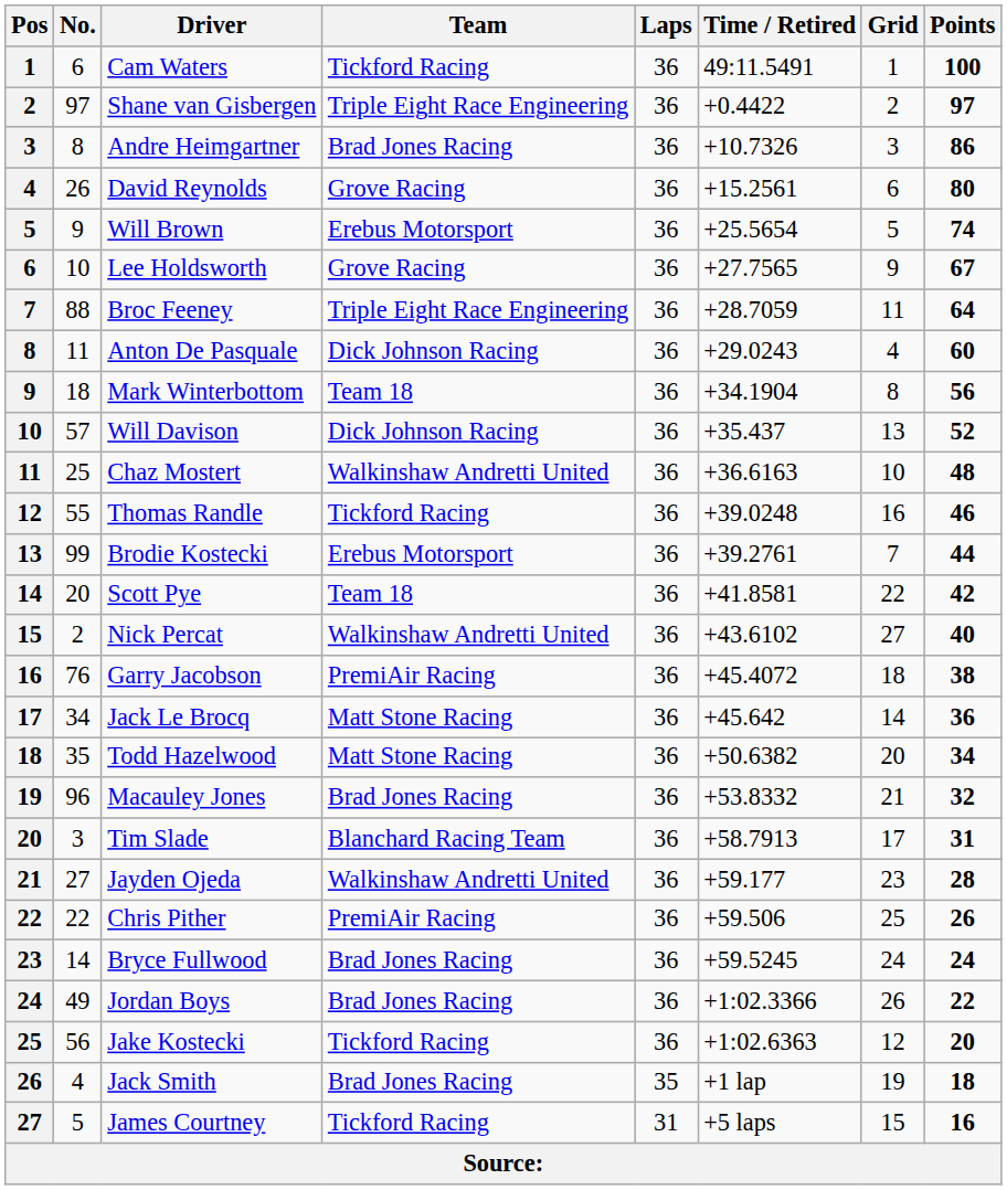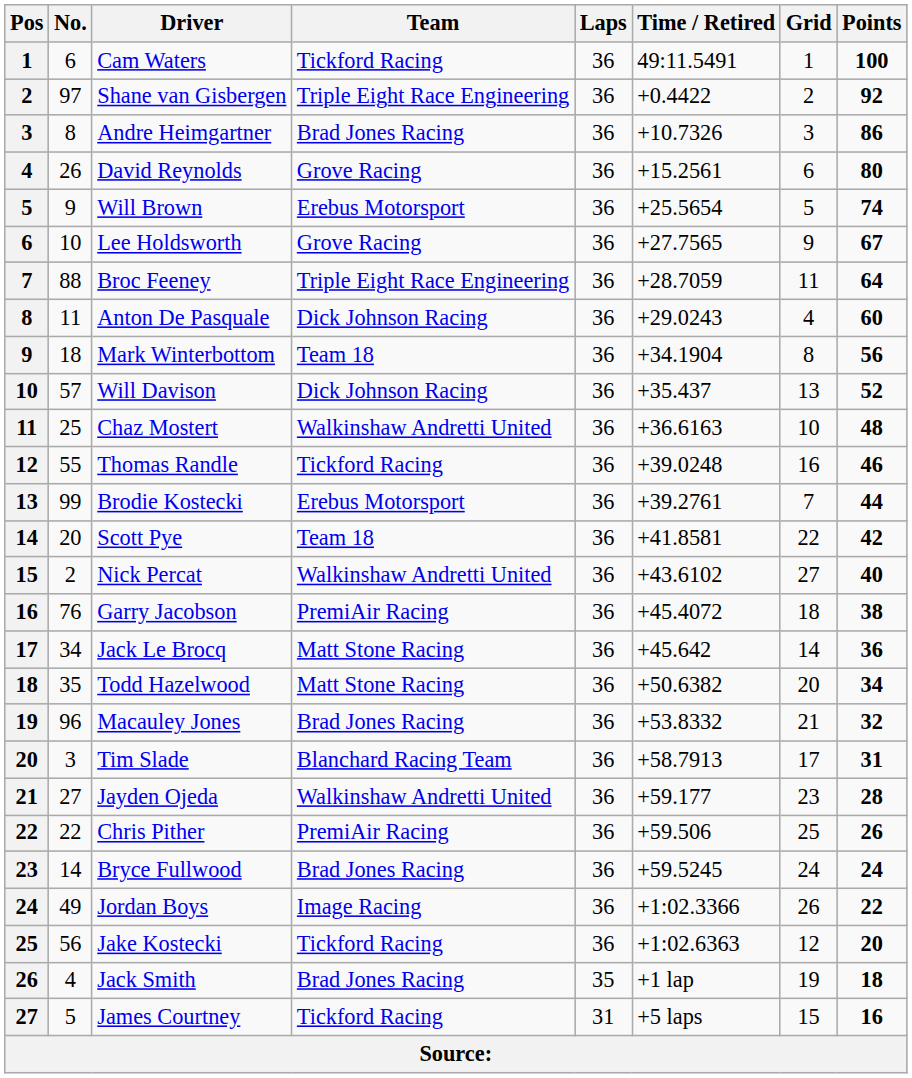 <table class="wikitable" style="font-size:90%;">
 <tr>
 <th>Pos</th>
 <th>No.</th>
 <th>Driver</th>
 <th>Team</th>
 <th>Laps</th>
 <th>Time / Retired</th>
 <th>Grid</th>
 <th>Points</th>
 </tr>
 <tr>
 <th>1</th>
 <td align="center">6</td>
 <td> <a href='#'>Cam Waters</a></td>
 <td><a href='#'>Tickford Racing</a></td>
 <td align="center">36</td>
 <td>49:11.5491</td>
 <td align="center">1</td>
 <td align="center"><strong>100</strong></td>
 </tr>
 <tr>
 <th>2</th>
 <td align="center">97</td>
 <td> <a href='#'>Shane van Gisbergen</a></td>
 <td><a href='#'>Triple Eight Race Engineering</a></td>
 <td align="center">36</td>
 <td>+0.4422</td>
 <td align="center">2</td>
-<td align="center"><strong>97</strong></td>
+<td align="center"><strong>92</strong></td>
 </tr>
 <tr>
 <th>3</th>
 <td align="center">8</td>
 <td> <a href='#'>Andre Heimgartner</a></td>
 <td><a href='#'>Brad Jones Racing</a></td>
 <td align="center">36</td>
 <td>+10.7326</td>
 <td align="center">3</td>
 <td align="center"><strong>86</strong></td>
 </tr>
 <tr>
 <th>4</th>
 <td align="center">26</td>
 <td> <a href='#'>David Reynolds</a></td>
 <td><a href='#'>Grove Racing</a></td>
 <td align="center">36</td>
 <td>+15.2561</td>
 <td align="center">6</td>
 <td align="center"><strong>80</strong></td>
 </tr>
 <tr>
 <th>5</th>
 <td align="center">9</td>
 <td> <a href='#'>Will Brown</a></td>
 <td><a href='#'>Erebus Motorsport</a></td>
 <td align="center">36</td>
 <td>+25.5654</td>
 <td align="center">5</td>
 <td align="center"><strong>74</strong></td>
 </tr>
 <tr>
 <th>6</th>
 <td align="center">10</td>
 <td> <a href='#'>Lee Holdsworth</a></td>
 <td><a href='#'>Grove Racing</a></td>
 <td align="center">36</td>
 <td>+27.7565</td>
 <td align="center">9</td>
 <td align="center"><strong>67</strong></td>
 </tr>
 <tr>
 <th>7</th>
 <td align="center">88</td>
 <td> <a href='#'>Broc Feeney</a></td>
 <td><a href='#'>Triple Eight Race Engineering</a></td>
 <td align="center">36</td>
 <td>+28.7059</td>
 <td align="center">11</td>
 <td align="center"><strong>64</strong></td>
 </tr>
 <tr>
 <th>8</th>
 <td align="center">11</td>
 <td> <a href='#'>Anton De Pasquale</a></td>
 <td><a href='#'>Dick Johnson Racing</a></td>
 <td align="center">36</td>
 <td>+29.0243</td>
 <td align="center">4</td>
 <td align="center"><strong>60</strong></td>
 </tr>
 <tr>
 <th>9</th>
 <td align="center">18</td>
 <td> <a href='#'>Mark Winterbottom</a></td>
 <td><a href='#'>Team 18</a></td>
 <td align="center">36</td>
 <td>+34.1904</td>
 <td align="center">8</td>
 <td align="center"><strong>56</strong></td>
 </tr>
 <tr>
 <th>10</th>
 <td align="center">57</td>
 <td> <a href='#'>Will Davison</a></td>
 <td><a href='#'>Dick Johnson Racing</a></td>
 <td align="center">36</td>
 <td>+35.437</td>
 <td align="center">13</td>
 <td align="center"><strong>52</strong></td>
 </tr>
 <tr>
 <th>11</th>
 <td align="center">25</td>
 <td> <a href='#'>Chaz Mostert</a></td>
 <td><a href='#'>Walkinshaw Andretti United</a></td>
 <td align="center">36</td>
 <td>+36.6163</td>
 <td align="center">10</td>
 <td align="center"><strong>48</strong></td>
 </tr>
 <tr>
 <th>12</th>
 <td align="center">55</td>
 <td> <a href='#'>Thomas Randle</a></td>
 <td><a href='#'>Tickford Racing</a></td>
 <td align="center">36</td>
 <td>+39.0248</td>
 <td align="center">16</td>
 <td align="center"><strong>46</strong></td>
 </tr>
 <tr>
 <th>13</th>
 <td align="center">99</td>
 <td> <a href='#'>Brodie Kostecki</a></td>
 <td><a href='#'>Erebus Motorsport</a></td>
 <td align="center">36</td>
 <td>+39.2761</td>
 <td align="center">7</td>
 <td align="center"><strong>44</strong></td>
 </tr>
 <tr>
 <th>14</th>
 <td align="center">20</td>
 <td> <a href='#'>Scott Pye</a></td>
 <td><a href='#'>Team 18</a></td>
 <td align="center">36</td>
 <td>+41.8581</td>
 <td align="center">22</td>
 <td align="center"><strong>42</strong></td>
 </tr>
 <tr>
 <th>15</th>
 <td align="center">2</td>
 <td> <a href='#'>Nick Percat</a></td>
 <td><a href='#'>Walkinshaw Andretti United</a></td>
 <td align="center">36</td>
 <td>+43.6102</td>
 <td align="center">27</td>
 <td align="center"><strong>40</strong></td>
 </tr>
 <tr>
 <th>16</th>
 <td align="center">76</td>
 <td> <a href='#'>Garry Jacobson</a></td>
 <td><a href='#'>PremiAir Racing</a></td>
 <td align="center">36</td>
 <td>+45.4072</td>
 <td align="center">18</td>
 <td align="center"><strong>38</strong></td>
 </tr>
 <tr>
 <th>17</th>
 <td align="center">34</td>
 <td> <a href='#'>Jack Le Brocq</a></td>
 <td><a href='#'>Matt Stone Racing</a></td>
 <td align="center">36</td>
 <td>+45.642</td>
 <td align="center">14</td>
 <td align="center"><strong>36</strong></td>
 </tr>
 <tr>
 <th>18</th>
 <td align="center">35</td>
 <td> <a href='#'>Todd Hazelwood</a></td>
 <td><a href='#'>Matt Stone Racing</a></td>
 <td align="center">36</td>
 <td>+50.6382</td>
 <td align="center">20</td>
 <td align="center"><strong>34</strong></td>
 </tr>
 <tr>
 <th>19</th>
 <td align="center">96</td>
 <td> <a href='#'>Macauley Jones</a></td>
 <td><a href='#'>Brad Jones Racing</a></td>
 <td align="center">36</td>
 <td>+53.8332</td>
 <td align="center">21</td>
 <td align="center"><strong>32</strong></td>
 </tr>
 <tr>
 <th>20</th>
 <td align="center">3</td>
 <td> <a href='#'>Tim Slade</a></td>
 <td><a href='#'>Blanchard Racing Team</a></td>
 <td align="center">36</td>
 <td>+58.7913</td>
 <td align="center">17</td>
 <td align="center"><strong>31</strong></td>
 </tr>
 <tr>
 <th>21</th>
 <td align="center">27</td>
 <td> <a href='#'>Jayden Ojeda</a></td>
 <td><a href='#'>Walkinshaw Andretti United</a></td>
 <td align="center">36</td>
 <td>+59.177</td>
 <td align="center">23</td>
 <td align="center"><strong>28</strong></td>
 </tr>
 <tr>
 <th>22</th>
 <td align="center">22</td>
 <td> <a href='#'>Chris Pither</a></td>
 <td><a href='#'>PremiAir Racing</a></td>
 <td align="center">36</td>
 <td>+59.506</td>
 <td align="center">25</td>
 <td align="center"><strong>26</strong></td>
 </tr>
 <tr>
 <th>23</th>
 <td align="center">14</td>
 <td> <a href='#'>Bryce Fullwood</a></td>
 <td><a href='#'>Brad Jones Racing</a></td>
 <td align="center">36</td>
 <td>+59.5245</td>
 <td align="center">24</td>
 <td align="center"><strong>24</strong></td>
 </tr>
 <tr>
 <th>24</th>
 <td align="center">49</td>
 <td> <a href='#'>Jordan Boys</a></td>
-<td><a href='#'>Brad Jones Racing</a></td>
+<td><a href='#'>Image Racing</a></td>
 <td align="center">36</td>
 <td>+1:02.3366</td>
 <td align="center">26</td>
 <td align="center"><strong>22</strong></td>
 </tr>
 <tr>
 <th>25</th>
 <td align="center">56</td>
 <td> <a href='#'>Jake Kostecki</a></td>
 <td><a href='#'>Tickford Racing</a></td>
 <td align="center">36</td>
 <td>+1:02.6363</td>
 <td align="center">12</td>
 <td align="center"><strong>20</strong></td>
 </tr>
 <tr>
 <th>26</th>
 <td align="center">4</td>
 <td> <a href='#'>Jack Smith</a></td>
 <td><a href='#'>Brad Jones Racing</a></td>
 <td align="center">35</td>
 <td>+1 lap</td>
 <td align="center">19</td>
 <td align="center"><strong>18</strong></td>
 </tr>
 <tr>
 <th>27</th>
 <td align="center">5</td>
 <td> <a href='#'>James Courtney</a></td>
 <td><a href='#'>Tickford Racing</a></td>
 <td align="center">31</td>
 <td>+5 laps</td>
 <td align="center">15</td>
 <td align="center"><strong>16</strong></td>
 </tr>
 <tr>
 <th colspan=9>Source:</th>
 </tr>
 </table>
